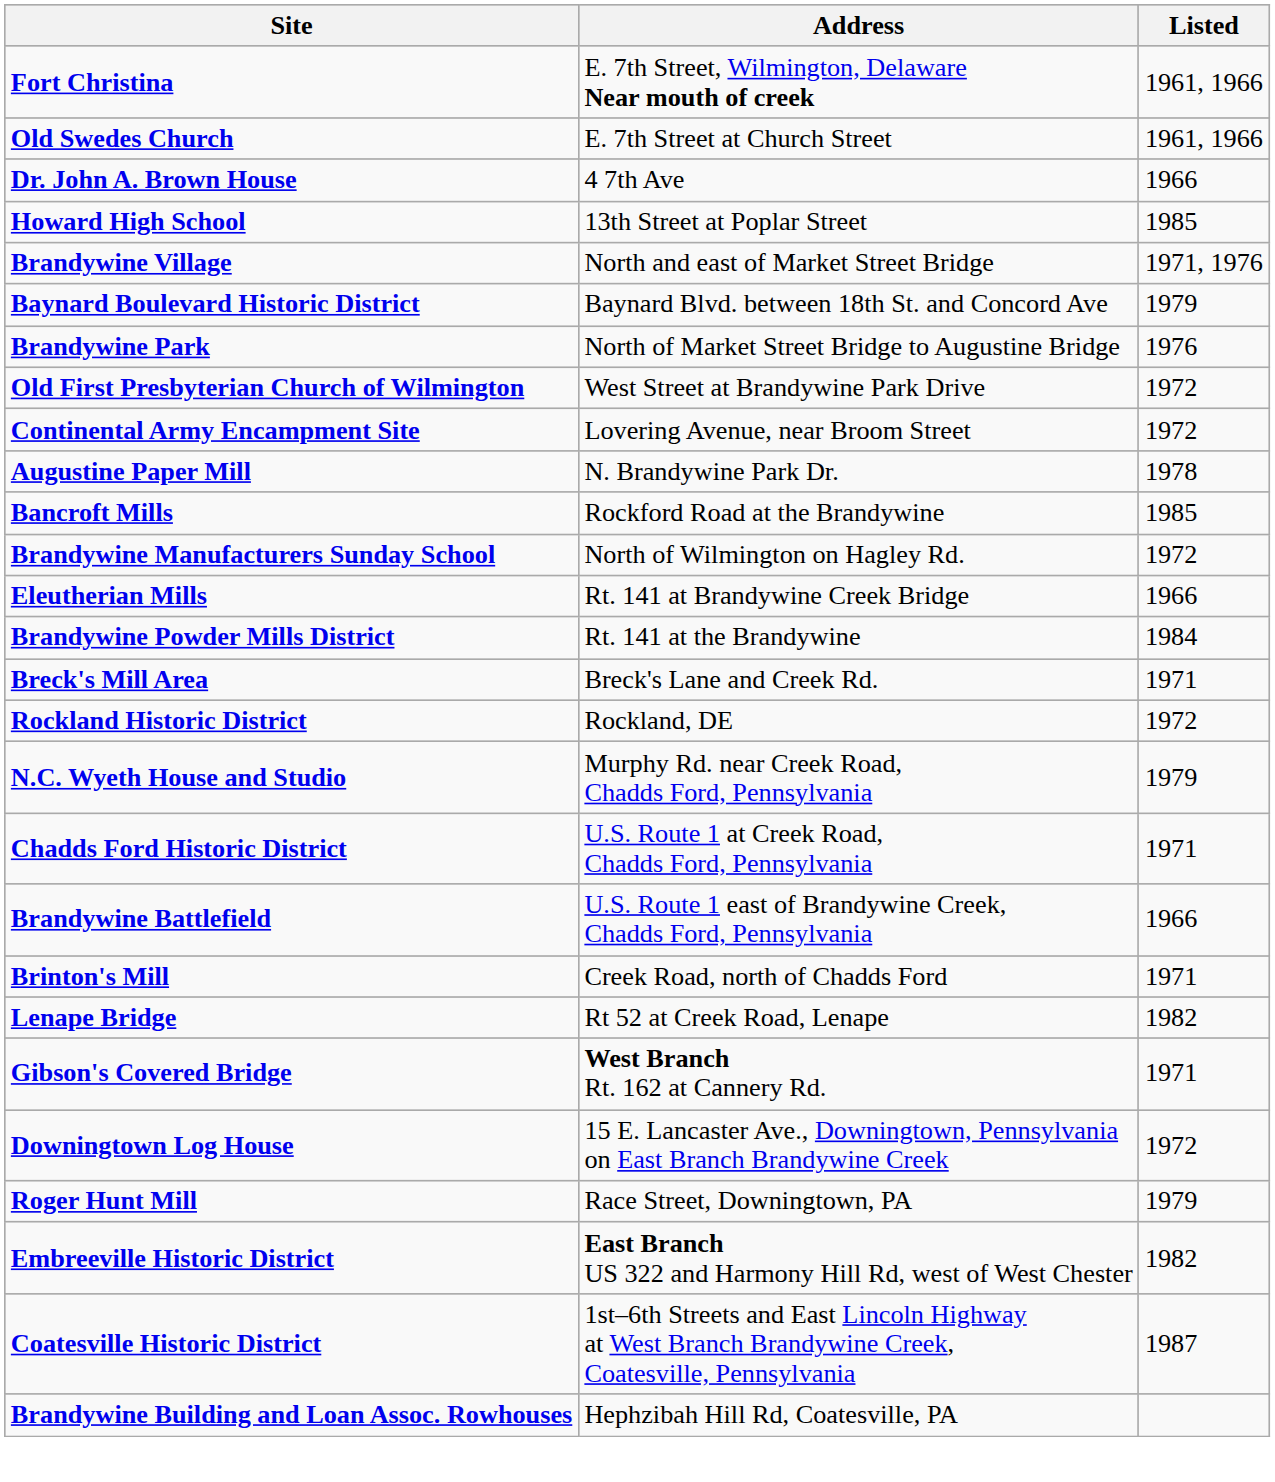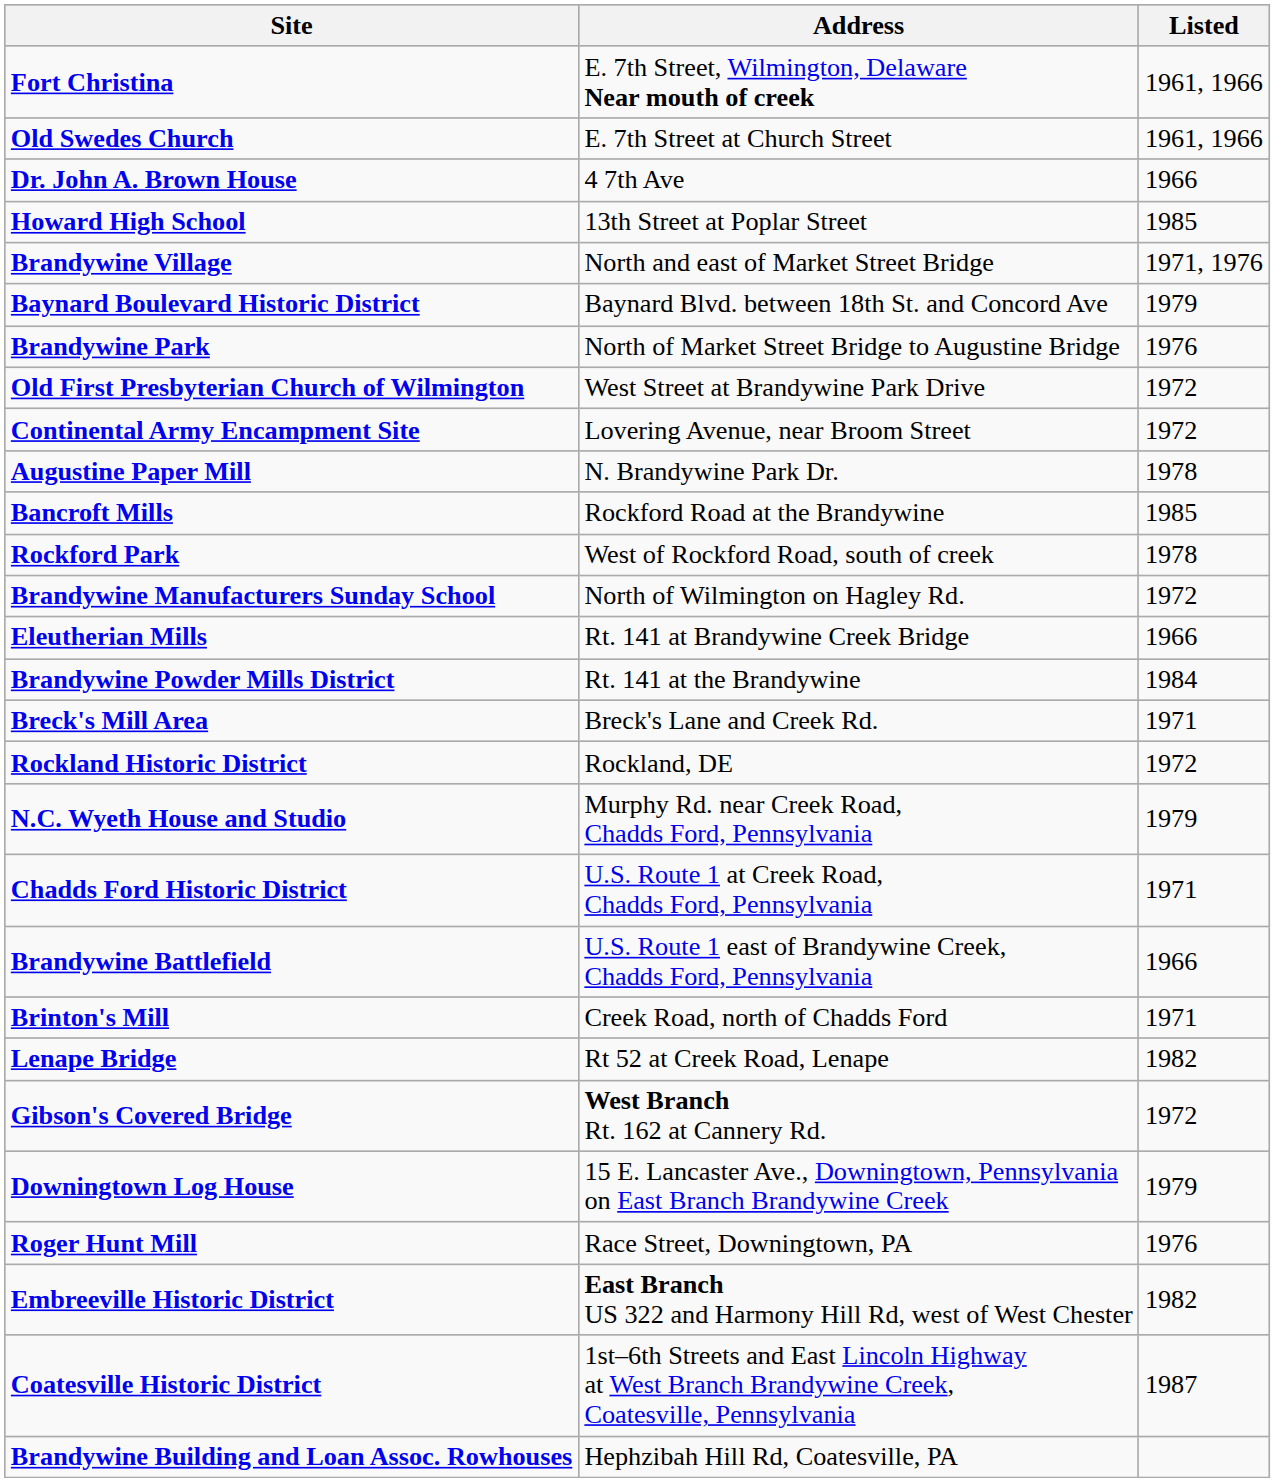 <table class = "wikitable">
 <tr>
 <th>Site</th>
 <th>Address</th>
 <th>Listed</th>
 </tr>
 <tr>
 <td style="text-align:left;"><strong><a href='#'>Fort Christina</a></strong></td>
 <td style="text-align:left;">E. 7th Street, <a href='#'>Wilmington, Delaware</a> <br> <strong>Near mouth of creek</strong> </td>
 <td style="text-align:left;">1961, 1966</td>
 </tr>
 <tr>
 <td style="text-align:left;"><strong><a href='#'>Old Swedes Church</a></strong></td>
 <td style="text-align:left;">E. 7th Street at Church Street <br> </td>
 <td style="text-align:left;">1961, 1966</td>
 </tr>
 <tr>
 <td style="text-align:left;"><strong><a href='#'>Dr. John A. Brown House</a></strong></td>
 <td style="text-align:left;">4 7th Ave <br> </td>
 <td style="text-align:left;">1966</td>
 </tr>
 <tr>
 <td style="text-align:left;"><strong><a href='#'>Howard High School</a></strong></td>
 <td style="text-align:left;">13th Street at Poplar Street <br> </td>
 <td style="text-align:left;">1985</td>
 </tr>
 <tr>
 <td style="text-align:left;"><strong><a href='#'>Brandywine Village</a></strong></td>
 <td style="text-align:left;">North and east of Market Street Bridge <br> </td>
 <td style="text-align:left;">1971, 1976</td>
 </tr>
 <tr>
 <td style="text-align:left;"><strong><a href='#'>Baynard Boulevard Historic District</a></strong></td>
 <td style="text-align:left;">Baynard Blvd. between 18th St. and Concord Ave <br> </td>
 <td style="text-align:left;">1979</td>
 </tr>
 <tr>
 <td style="text-align:left;"><strong><a href='#'>Brandywine Park</a></strong></td>
 <td style="text-align:left;">North of Market Street Bridge to Augustine Bridge <br> </td>
 <td style="text-align:left;">1976</td>
 </tr>
 <tr>
 <td style="text-align:left;"><strong><a href='#'>Old First Presbyterian Church of Wilmington</a></strong></td>
 <td style="text-align:left;">West Street at Brandywine Park Drive <br> </td>
 <td style="text-align:left;">1972</td>
 </tr>
 <tr>
 <td style="text-align:left;"><strong><a href='#'>Continental Army Encampment Site</a></strong></td>
 <td style="text-align:left;">Lovering Avenue, near Broom Street <br> </td>
 <td style="text-align:left;">1972</td>
 </tr>
 <tr>
 <td style="text-align:left;"><strong><a href='#'>Augustine Paper Mill</a></strong></td>
 <td style="text-align:left;">N. Brandywine Park Dr. <br></td>
 <td style="text-align:left;">1978</td>
 </tr>
 <tr>
 <td style="text-align:left;"><strong><a href='#'>Bancroft Mills</a></strong></td>
 <td style="text-align:left;">Rockford Road at the Brandywine <br> </td>
 <td style="text-align:left;">1985</td>
 </tr>
 <tr>
+<td style="text-align:left;"><strong><a href='#'>Rockford Park</a></strong></td>
+<td style="text-align:left;">West of Rockford Road, south of creek <br> </td>
+<td style="text-align:left;">1978</td>
+</tr>
+<tr>
 <td style="text-align:left;"><strong><a href='#'>Brandywine Manufacturers Sunday School</a></strong></td>
 <td style="text-align:left;">North of Wilmington on Hagley Rd. <br> </td>
 <td style="text-align:left;">1972</td>
 </tr>
 <tr>
 <td style="text-align:left;"><strong><a href='#'>Eleutherian Mills</a></strong></td>
 <td style="text-align:left;">Rt. 141 at Brandywine Creek Bridge <br> </td>
 <td style="text-align:left;">1966</td>
 </tr>
 <tr>
 <td style="text-align:left;"><strong><a href='#'>Brandywine Powder Mills District</a></strong></td>
 <td style="text-align:left;">Rt. 141 at the Brandywine <br> </td>
 <td style="text-align:left;">1984</td>
 </tr>
 <tr>
 <td style="text-align:left;"><strong><a href='#'>Breck's Mill Area</a></strong></td>
 <td style="text-align:left;">Breck's Lane and Creek Rd.<br> </td>
 <td style="text-align:left;">1971</td>
 </tr>
 <tr>
 <td style="text-align:left;"><strong><a href='#'>Rockland Historic District</a></strong></td>
 <td style="text-align:left;">Rockland, DE <br> </td>
 <td style="text-align:left;">1972</td>
 </tr>
 <tr>
 <td style="text-align:left;"><strong><a href='#'>N.C. Wyeth House and Studio</a></strong></td>
 <td style="text-align:left;">Murphy Rd. near Creek Road, <br> <a href='#'>Chadds Ford, Pennsylvania</a> <br> </td>
 <td style="text-align:left;">1979</td>
 </tr>
 <tr>
 <td style="text-align:left;"><strong><a href='#'>Chadds Ford Historic District</a></strong></td>
 <td style="text-align:left;"><a href='#'>U.S. Route 1</a> at Creek Road, <br> <a href='#'>Chadds Ford, Pennsylvania</a> <br> </td>
 <td style="text-align:left;">1971</td>
 </tr>
 <tr>
 <td style="text-align:left;"><strong><a href='#'>Brandywine Battlefield</a></strong></td>
 <td style="text-align:left;"><a href='#'>U.S. Route 1</a> east of Brandywine Creek, <br> <a href='#'>Chadds Ford, Pennsylvania</a> <br> </td>
 <td style="text-align:left;">1966</td>
 </tr>
 <tr>
 <td style="text-align:left;"><strong><a href='#'>Brinton's Mill</a></strong></td>
 <td style="text-align:left;">Creek Road, north of Chadds Ford <br> </td>
 <td style="text-align:left;">1971</td>
 </tr>
 <tr>
 <td style="text-align:left;"><strong><a href='#'>Lenape Bridge</a></strong></td>
 <td style="text-align:left;">Rt 52 at Creek Road, Lenape <br> </td>
 <td style="text-align:left;">1982</td>
 </tr>
 <tr>
 <td style="text-align:left;"><strong><a href='#'>Gibson's Covered Bridge</a></strong></td>
 <td style="text-align:left;"><strong>West Branch</strong> <br>Rt. 162 at Cannery Rd. <br> </td>
-<td style="text-align:left;">1971</td>
+<td style="text-align:left;">1972</td>
 </tr>
 <tr>
 <td style="text-align:left;"><strong><a href='#'>Downingtown Log House</a></strong></td>
 <td style="text-align:left;">15 E. Lancaster Ave., <a href='#'>Downingtown, Pennsylvania</a> <br> on <a href='#'>East Branch Brandywine Creek</a> <br> </td>
-<td style="text-align:left;">1972</td>
+<td style="text-align:left;">1979</td>
 </tr>
 <tr>
 <td style="text-align:left;"><strong><a href='#'>Roger Hunt Mill</a></strong></td>
 <td style="text-align:left;">Race Street, Downingtown, PA <br> </td>
-<td style="text-align:left;">1979</td>
+<td style="text-align:left;">1976</td>
 </tr>
 <tr>
 <td style="text-align:left;"><strong><a href='#'>Embreeville Historic District</a></strong></td>
 <td style="text-align:left;"><strong>East Branch</strong> <br>US 322 and Harmony Hill Rd, west of West Chester <br> </td>
 <td style="text-align:left;">1982</td>
 </tr>
 <tr>
 <td style="text-align:left;"><strong><a href='#'>Coatesville Historic District</a></strong></td>
 <td style="text-align:left;">1st–6th Streets and East <a href='#'>Lincoln Highway</a> <br> at <a href='#'>West Branch Brandywine Creek</a>, <br> <a href='#'>Coatesville, Pennsylvania</a> <br> </td>
 <td style="text-align:left;">1987</td>
 </tr>
 <tr>
 <td style="text-align:left;"><strong><a href='#'>Brandywine Building and Loan Assoc. Rowhouses</a></strong></td>
 <td style="text-align:left;">Hephzibah Hill Rd, Coatesville, PA <br> </td>
 <td style="text-align:left;"></td>
 </tr>
 </table>
